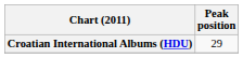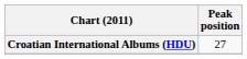 <table class="wikitable sortable plainrowheaders">
 <tr>
 <th scope="col">Chart (2011)</th>
 <th scope="col">Peak<br>position</th>
 </tr>
 <tr>
 <th scope="row">Croatian International Albums (<a href='#'>HDU</a>)</th>
-<td align="center">29</td>
+<td align="center">27</td>
 </tr>
 <tr>
 </tr>
 <tr>
 </tr>
 <tr>
 </tr>
 <tr>
 </tr>
 <tr>
 </tr>
 <tr>
 </tr>
 </table>
